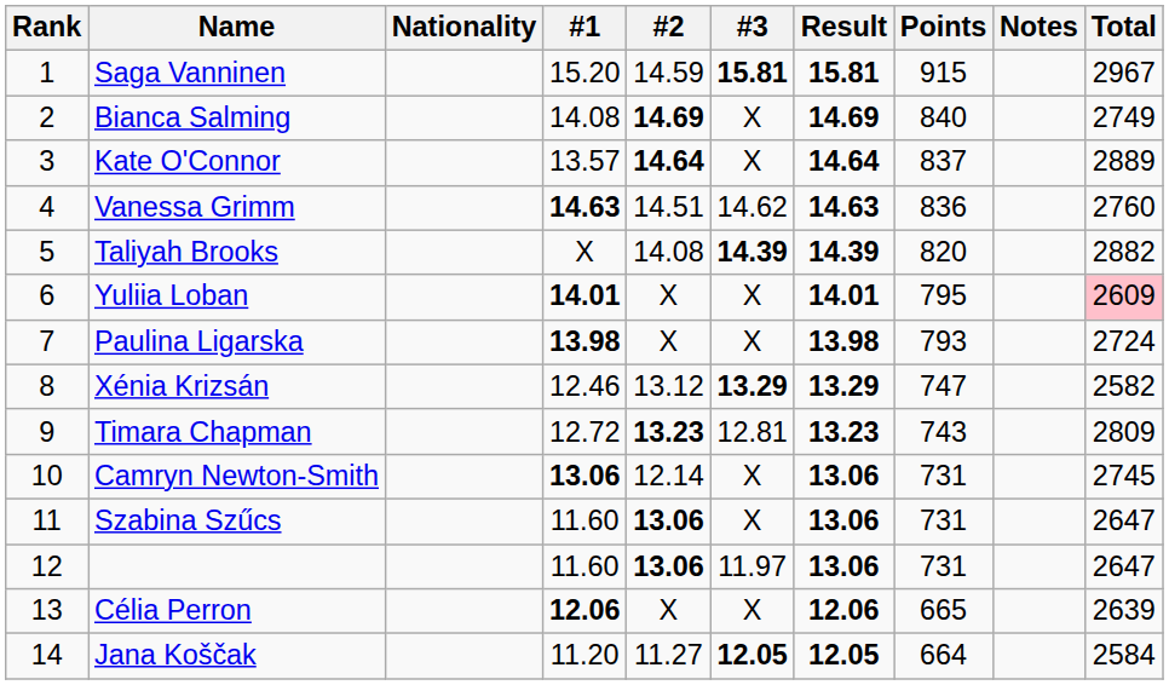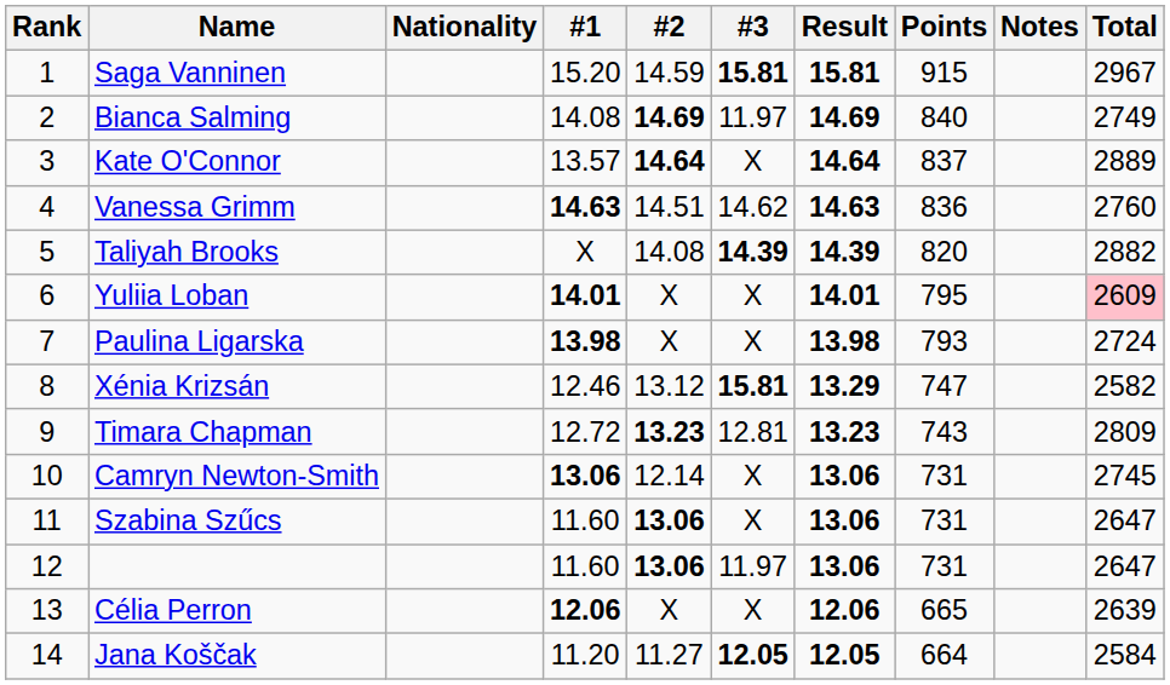 <table class="wikitable sortable" style="text-align:center">
 <tr>
 <th>Rank</th>
 <th>Name</th>
 <th>Nationality</th>
 <th>#1</th>
 <th>#2</th>
 <th>#3</th>
 <th>Result</th>
 <th>Points</th>
 <th>Notes</th>
 <th>Total</th>
 </tr>
 <tr>
 <td>1</td>
 <td align="left"><a href='#'>Saga Vanninen</a></td>
 <td align=left></td>
 <td>15.20</td>
 <td>14.59</td>
 <td><strong>15.81</strong></td>
 <td><strong>15.81</strong></td>
 <td>915</td>
 <td></td>
 <td>2967</td>
 </tr>
 <tr>
 <td>2</td>
 <td align="left"><a href='#'>Bianca Salming</a></td>
 <td align=left></td>
 <td>14.08</td>
 <td><strong>14.69</strong></td>
-<td>X</td>
+<td>11.97</td>
 <td><strong>14.69</strong></td>
 <td>840</td>
 <td></td>
 <td>2749</td>
 </tr>
 <tr>
 <td>3</td>
 <td align="left"><a href='#'>Kate O'Connor</a></td>
 <td align=left></td>
 <td>13.57</td>
 <td><strong>14.64</strong></td>
 <td>X</td>
 <td><strong>14.64</strong></td>
 <td>837</td>
 <td></td>
 <td>2889</td>
 </tr>
 <tr>
 <td>4</td>
 <td align="left"><a href='#'>Vanessa Grimm</a></td>
 <td align=left></td>
 <td><strong>14.63</strong></td>
 <td>14.51</td>
 <td>14.62</td>
 <td><strong>14.63</strong></td>
 <td>836</td>
 <td></td>
 <td>2760</td>
 </tr>
 <tr>
 <td>5</td>
 <td align="left"><a href='#'>Taliyah Brooks</a></td>
 <td align=left></td>
 <td>X</td>
 <td>14.08</td>
 <td><strong>14.39</strong></td>
 <td><strong>14.39</strong></td>
 <td>820</td>
 <td></td>
 <td>2882</td>
 </tr>
 <tr>
 <td>6</td>
 <td align="left"><a href='#'>Yuliia Loban</a></td>
 <td align=left></td>
 <td><strong>14.01</strong></td>
 <td>X</td>
 <td>X</td>
 <td><strong>14.01</strong></td>
 <td>795</td>
 <td></td>
 <td style="background: pink;">2609</td>
 </tr>
 <tr>
 <td>7</td>
 <td align="left"><a href='#'>Paulina Ligarska</a></td>
 <td align=left></td>
 <td><strong>13.98</strong></td>
 <td>X</td>
 <td>X</td>
 <td><strong>13.98</strong></td>
 <td>793</td>
 <td></td>
 <td>2724</td>
 </tr>
 <tr>
 <td>8</td>
 <td align="left"><a href='#'>Xénia Krizsán</a></td>
 <td align=left></td>
 <td>12.46</td>
 <td>13.12</td>
-<td><strong>13.29</strong></td>
+<td><strong>15.81</strong></td>
 <td><strong>13.29</strong></td>
 <td>747</td>
 <td></td>
 <td>2582</td>
 </tr>
 <tr>
 <td>9</td>
 <td align="left"><a href='#'>Timara Chapman</a></td>
 <td align=left></td>
 <td>12.72</td>
 <td><strong>13.23</strong></td>
 <td>12.81</td>
 <td><strong>13.23</strong></td>
 <td>743</td>
 <td></td>
 <td>2809</td>
 </tr>
 <tr>
 <td>10</td>
 <td align="left"><a href='#'>Camryn Newton-Smith</a></td>
 <td align=left></td>
 <td><strong>13.06</strong></td>
 <td>12.14</td>
 <td>X</td>
 <td><strong>13.06</strong></td>
 <td>731</td>
 <td></td>
 <td>2745</td>
 </tr>
 <tr>
 <td>11</td>
 <td align="left"><a href='#'>Szabina Szűcs</a></td>
 <td align=left></td>
 <td>11.60</td>
 <td><strong>13.06</strong></td>
 <td>X</td>
 <td><strong>13.06</strong></td>
 <td>731</td>
 <td></td>
 <td>2647</td>
 </tr>
 <tr>
 <td>12</td>
 <td align="left"></td>
 <td align=left></td>
 <td>11.60</td>
 <td><strong>13.06</strong></td>
 <td>11.97</td>
 <td><strong>13.06</strong></td>
 <td>731</td>
 <td></td>
 <td>2647</td>
 </tr>
 <tr>
 <td>13</td>
 <td align="left"><a href='#'>Célia Perron</a></td>
 <td align=left></td>
 <td><strong>12.06</strong></td>
 <td>X</td>
 <td>X</td>
 <td><strong>12.06</strong></td>
 <td>665</td>
 <td></td>
 <td>2639</td>
 </tr>
 <tr>
 <td>14</td>
 <td align="left"><a href='#'>Jana Koščak</a></td>
 <td align=left></td>
 <td>11.20</td>
 <td>11.27</td>
 <td><strong>12.05</strong></td>
 <td><strong>12.05</strong></td>
 <td>664</td>
 <td></td>
 <td>2584</td>
 </tr>
 </table>
